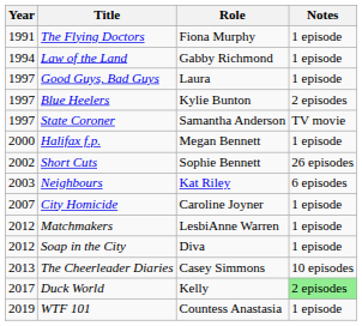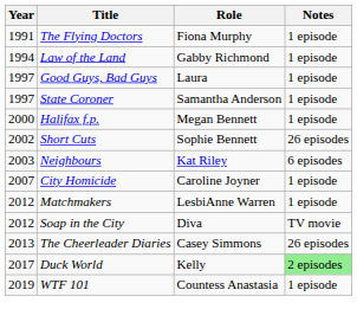 <table class=wikitable>
 <tr>
 <th>Year</th>
 <th>Title</th>
 <th>Role</th>
 <th>Notes</th>
 </tr>
 <tr>
 <td>1991</td>
 <td><em><a href='#'>The Flying Doctors</a></em></td>
 <td>Fiona Murphy</td>
 <td>1 episode</td>
 </tr>
 <tr>
 <td>1994</td>
 <td><em><a href='#'>Law of the Land</a></em></td>
 <td>Gabby Richmond</td>
 <td>1 episode</td>
 </tr>
 <tr>
 <td>1997</td>
 <td><em><a href='#'>Good Guys, Bad Guys</a></em></td>
 <td>Laura</td>
 <td>1 episode</td>
 </tr>
 <tr>
 <td>1997</td>
-<td><em><a href='#'>Blue Heelers</a></em></td>
-<td>Kylie Bunton</td>
-<td>2 episodes</td>
-</tr>
-<tr>
-<td>1997</td>
 <td><em><a href='#'>State Coroner</a></em></td>
 <td>Samantha Anderson</td>
-<td>TV movie</td>
+<td>1 episode</td>
 </tr>
 <tr>
 <td>2000</td>
 <td><em><a href='#'>Halifax f.p.</a></em></td>
 <td>Megan Bennett</td>
 <td>1 episode</td>
 </tr>
 <tr>
 <td>2002</td>
 <td><em><a href='#'>Short Cuts</a></em></td>
 <td>Sophie Bennett</td>
 <td>26 episodes</td>
 </tr>
 <tr>
 <td>2003</td>
 <td><em><a href='#'>Neighbours</a></em></td>
 <td><a href='#'>Kat Riley</a></td>
 <td>6 episodes</td>
 </tr>
 <tr>
 <td>2007</td>
 <td><em><a href='#'>City Homicide</a></em></td>
 <td>Caroline Joyner</td>
 <td>1 episode</td>
 </tr>
 <tr>
 <td>2012</td>
 <td><em>Matchmakers</em></td>
 <td>LesbiAnne Warren</td>
 <td>1 episode</td>
 </tr>
 <tr>
 <td>2012</td>
 <td><em>Soap in the City</em></td>
 <td>Diva</td>
-<td>1 episode</td>
+<td>TV movie</td>
 </tr>
 <tr>
 <td>2013</td>
 <td><em>The Cheerleader Diaries</em></td>
 <td>Casey Simmons</td>
-<td>10 episodes</td>
+<td>26 episodes</td>
 </tr>
 <tr>
 <td>2017</td>
 <td><em>Duck World</em></td>
 <td>Kelly</td>
 <td style="background: lightgreen;">2 episodes</td>
 </tr>
 <tr>
 <td>2019</td>
 <td><em>WTF 101</em></td>
 <td>Countess Anastasia</td>
 <td>1 episode</td>
 </tr>
 </table>
